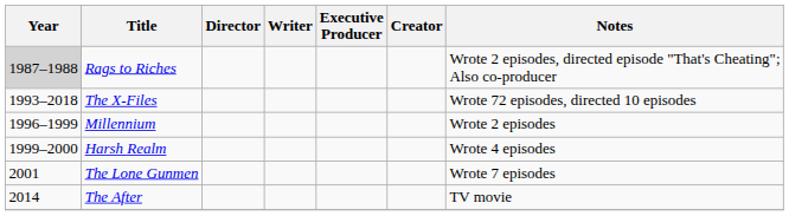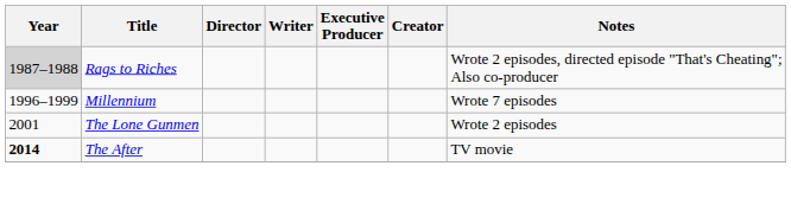 <table class="wikitable plainrowheaders">
 <tr>
 <th>Year</th>
 <th>Title</th>
 <th>Director</th>
 <th>Writer</th>
 <th>Executive<br>Producer</th>
 <th>Creator</th>
 <th>Notes</th>
 </tr>
 <tr>
 <td style="background: lightgrey;">1987–1988</td>
 <td><em><a href='#'>Rags to Riches</a></em></td>
 <td></td>
 <td></td>
 <td></td>
 <td></td>
 <td>Wrote 2 episodes, directed episode "That's Cheating";<br>Also co-producer</td>
 </tr>
 <tr>
-<td>1993–2018</td>
-<td><em><a href='#'>The X-Files</a></em></td>
-<td></td>
-<td></td>
-<td></td>
-<td></td>
-<td>Wrote 72 episodes, directed 10 episodes</td>
-</tr>
-<tr>
 <td>1996–1999</td>
 <td><em><a href='#'>Millennium</a></em></td>
 <td></td>
 <td></td>
 <td></td>
 <td></td>
-<td>Wrote 2 episodes</td>
-</tr>
-<tr>
-<td>1999–2000</td>
-<td><em><a href='#'>Harsh Realm</a></em></td>
-<td></td>
-<td></td>
-<td></td>
-<td></td>
-<td>Wrote 4 episodes</td>
+<td>Wrote 7 episodes</td>
 </tr>
 <tr>
 <td>2001</td>
 <td><em><a href='#'>The Lone Gunmen</a></em></td>
 <td></td>
 <td></td>
 <td></td>
 <td></td>
-<td>Wrote 7 episodes</td>
+<td>Wrote 2 episodes</td>
 </tr>
 <tr>
-<td>2014</td>
+<td><strong>2014</strong></td>
 <td><em><a href='#'>The After</a></em></td>
 <td></td>
 <td></td>
 <td></td>
 <td></td>
 <td>TV movie</td>
 </tr>
 <tr>
 </tr>
 </table>
